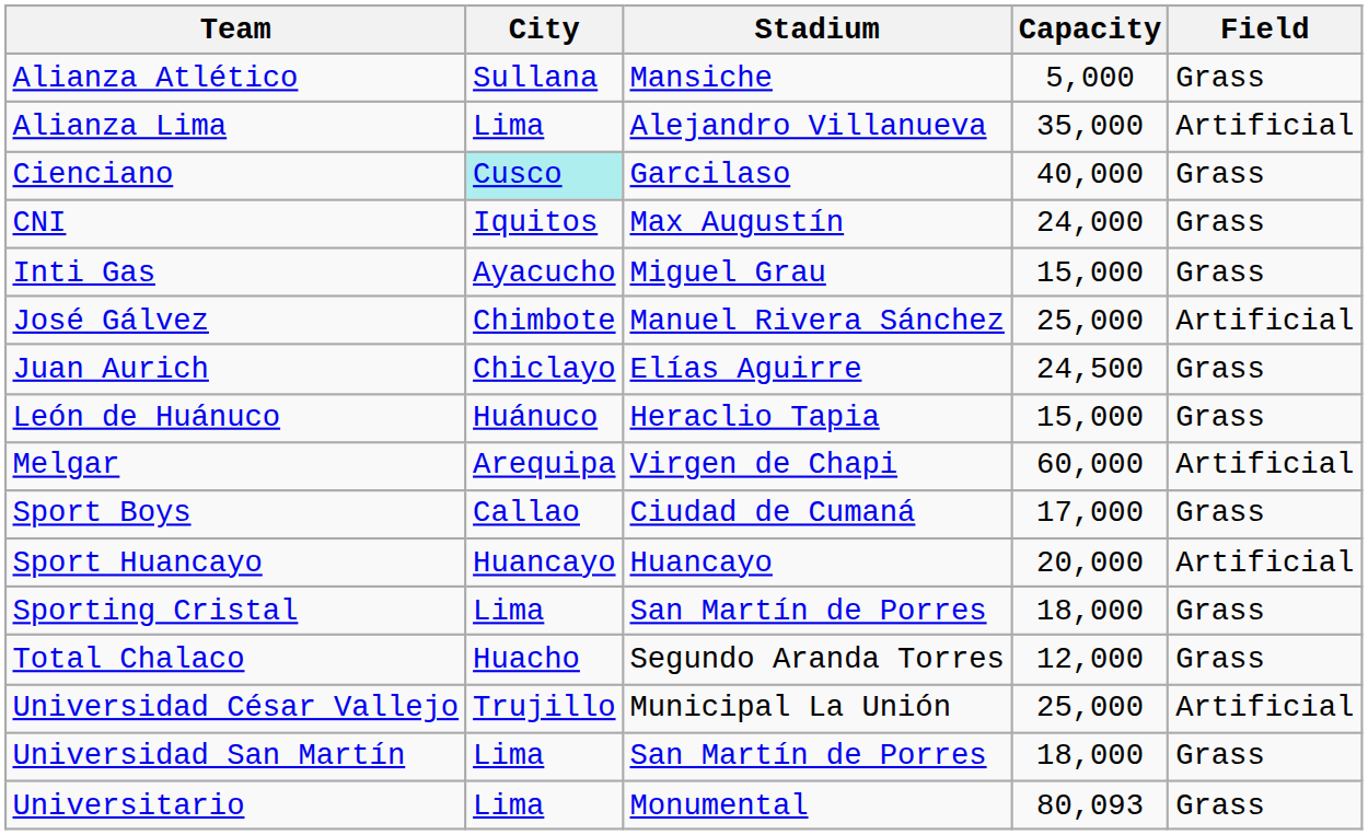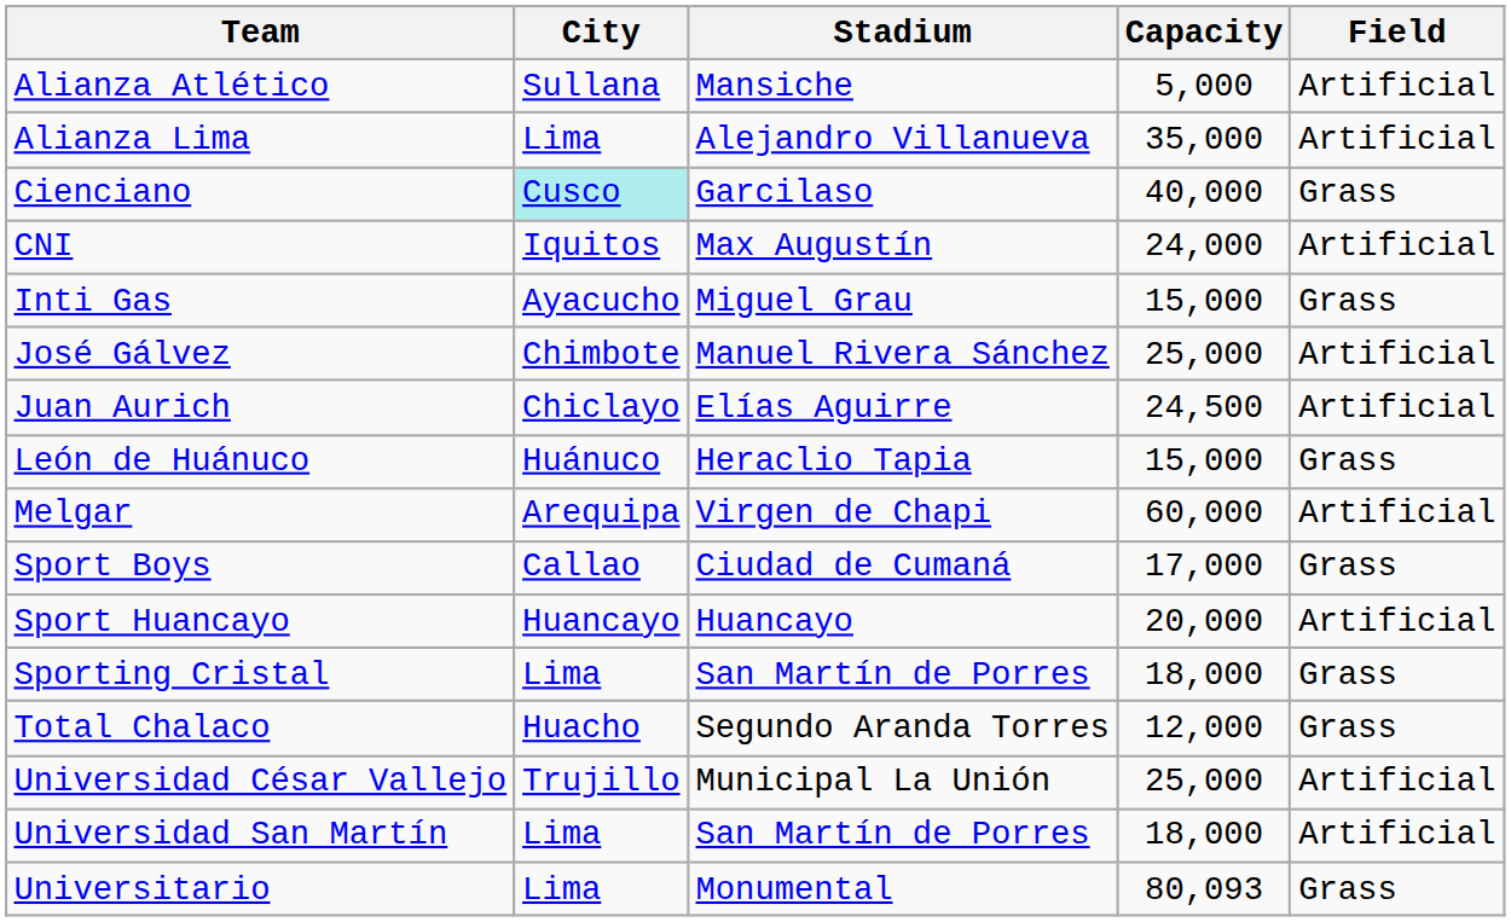 <table class="wikitable sortable">
 <tr>
 <th>Team</th>
 <th>City</th>
 <th>Stadium</th>
 <th>Capacity</th>
 <th>Field</th>
 </tr>
 <tr>
 <td><a href='#'>Alianza Atlético</a></td>
 <td><a href='#'>Sullana</a></td>
 <td><a href='#'>Mansiche</a></td>
 <td align="center">5,000</td>
-<td>Grass</td>
+<td>Artificial</td>
 </tr>
 <tr>
 <td><a href='#'>Alianza Lima</a></td>
 <td><a href='#'>Lima</a></td>
 <td><a href='#'>Alejandro Villanueva</a></td>
 <td align="center">35,000</td>
 <td>Artificial</td>
 </tr>
 <tr>
 <td><a href='#'>Cienciano</a></td>
 <td style="background: paleturquoise;"><a href='#'>Cusco</a></td>
 <td><a href='#'>Garcilaso</a></td>
 <td align="center">40,000</td>
 <td>Grass</td>
 </tr>
 <tr>
 <td><a href='#'>CNI</a></td>
 <td><a href='#'>Iquitos</a></td>
 <td><a href='#'>Max Augustín</a></td>
 <td align="center">24,000</td>
-<td>Grass</td>
+<td>Artificial</td>
 </tr>
 <tr>
 <td><a href='#'>Inti Gas</a></td>
 <td><a href='#'>Ayacucho</a></td>
 <td><a href='#'>Miguel Grau</a></td>
 <td align="center">15,000</td>
 <td>Grass</td>
 </tr>
 <tr>
 <td><a href='#'>José Gálvez</a></td>
 <td><a href='#'>Chimbote</a></td>
 <td><a href='#'>Manuel Rivera Sánchez</a></td>
 <td align="center">25,000</td>
 <td>Artificial</td>
 </tr>
 <tr>
 <td><a href='#'>Juan Aurich</a></td>
 <td><a href='#'>Chiclayo</a></td>
 <td><a href='#'>Elías Aguirre</a></td>
 <td align="center">24,500</td>
-<td>Grass</td>
+<td>Artificial</td>
 </tr>
 <tr>
 <td><a href='#'>León de Huánuco</a></td>
 <td><a href='#'>Huánuco</a></td>
 <td><a href='#'>Heraclio Tapia</a></td>
 <td align="center">15,000</td>
 <td>Grass</td>
 </tr>
 <tr>
 <td><a href='#'>Melgar</a></td>
 <td><a href='#'>Arequipa</a></td>
 <td><a href='#'>Virgen de Chapi</a></td>
 <td align="center">60,000</td>
 <td>Artificial</td>
 </tr>
 <tr>
 <td><a href='#'>Sport Boys</a></td>
 <td><a href='#'>Callao</a></td>
 <td><a href='#'>Ciudad de Cumaná</a></td>
 <td align="center">17,000</td>
 <td>Grass</td>
 </tr>
 <tr>
 <td><a href='#'>Sport Huancayo</a></td>
 <td><a href='#'>Huancayo</a></td>
 <td><a href='#'>Huancayo</a></td>
 <td align="center">20,000</td>
 <td>Artificial</td>
 </tr>
 <tr>
 <td><a href='#'>Sporting Cristal</a></td>
 <td><a href='#'>Lima</a></td>
 <td><a href='#'>San Martín de Porres</a></td>
 <td align="center">18,000</td>
 <td>Grass</td>
 </tr>
 <tr>
 <td><a href='#'>Total Chalaco</a></td>
 <td><a href='#'>Huacho</a></td>
 <td>Segundo Aranda Torres</td>
 <td align="center">12,000</td>
 <td>Grass</td>
 </tr>
 <tr>
 <td><a href='#'>Universidad César Vallejo</a></td>
 <td><a href='#'>Trujillo</a></td>
 <td>Municipal La Unión</td>
 <td align="center">25,000</td>
 <td>Artificial</td>
 </tr>
 <tr>
 <td><a href='#'>Universidad San Martín</a></td>
 <td><a href='#'>Lima</a></td>
 <td><a href='#'>San Martín de Porres</a></td>
 <td align="center">18,000</td>
-<td>Grass</td>
+<td>Artificial</td>
 </tr>
 <tr>
 <td><a href='#'>Universitario</a></td>
 <td><a href='#'>Lima</a></td>
 <td><a href='#'>Monumental</a></td>
 <td align="center">80,093</td>
 <td>Grass</td>
 </tr>
 </table>
